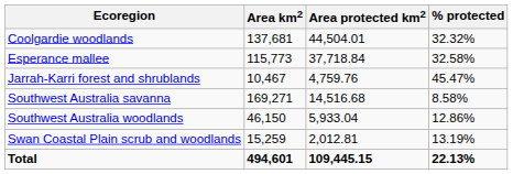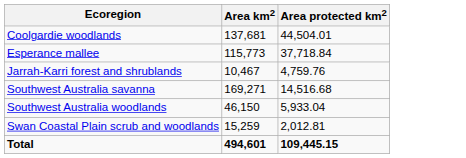 <table class="wikitable">
 <tr>
 <th>Ecoregion</th>
 <th>Area km<sup>2</sup></th>
 <th>Area protected km<sup>2</sup></th>
-<th>% protected</th>
 </tr>
 <tr>
 <td><a href='#'>Coolgardie woodlands</a></td>
 <td>137,681</td>
 <td>44,504.01</td>
-<td>32.32%</td>
 </tr>
 <tr>
 <td><a href='#'>Esperance mallee</a></td>
 <td>115,773</td>
 <td>37,718.84</td>
-<td>32.58%</td>
 </tr>
 <tr>
 <td><a href='#'>Jarrah-Karri forest and shrublands</a></td>
 <td>10,467</td>
 <td>4,759.76</td>
-<td>45.47%</td>
 </tr>
 <tr>
 <td><a href='#'>Southwest Australia savanna</a></td>
 <td>169,271</td>
 <td>14,516.68</td>
-<td>8.58%</td>
 </tr>
 <tr>
 <td><a href='#'>Southwest Australia woodlands</a></td>
 <td>46,150</td>
 <td>5,933.04</td>
-<td>12.86%</td>
 </tr>
 <tr>
 <td><a href='#'>Swan Coastal Plain scrub and woodlands</a></td>
 <td>15,259</td>
 <td>2,012.81</td>
-<td>13.19%</td>
 </tr>
 <tr>
 <td><strong>Total</strong></td>
 <td><strong>494,601</strong></td>
 <td><strong>109,445.15</strong></td>
-<td><strong>22.13%</strong></td>
 </tr>
 </table>
